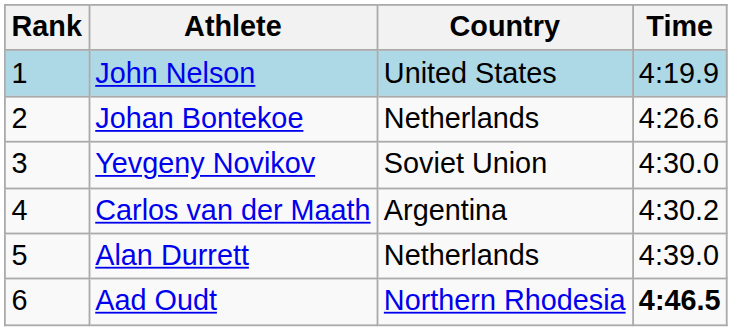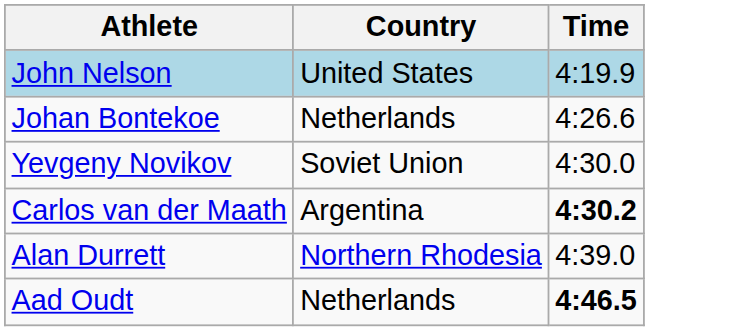 <table class="wikitable">
 <tr>
-<th>Rank</th>
 <th>Athlete</th>
 <th>Country</th>
 <th>Time</th>
 </tr>
 <tr bgcolor=lightblue>
-<td>1</td>
 <td><a href='#'>John Nelson</a></td>
 <td>United States</td>
 <td>4:19.9</td>
 </tr>
 <tr>
-<td>2</td>
 <td><a href='#'>Johan Bontekoe</a></td>
 <td>Netherlands</td>
 <td>4:26.6</td>
 </tr>
 <tr>
-<td>3</td>
 <td><a href='#'>Yevgeny Novikov</a></td>
 <td>Soviet Union</td>
 <td>4:30.0</td>
 </tr>
 <tr>
-<td>4</td>
 <td><a href='#'>Carlos van der Maath</a></td>
 <td>Argentina</td>
-<td>4:30.2</td>
+<td><strong>4:30.2</strong></td>
 </tr>
 <tr>
-<td>5</td>
 <td><a href='#'>Alan Durrett</a></td>
-<td>Netherlands</td>
+<td><a href='#'>Northern Rhodesia</a></td>
 <td>4:39.0</td>
 </tr>
 <tr>
-<td>6</td>
 <td><a href='#'>Aad Oudt</a></td>
-<td><a href='#'>Northern Rhodesia</a></td>
+<td>Netherlands</td>
 <td><strong>4:46.5</strong></td>
 </tr>
 </table>
